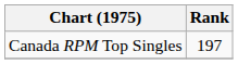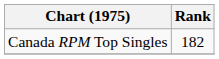 <table class="wikitable">
 <tr>
 <th align="left">Chart (1975)</th>
 <th style="text-align:center;">Rank</th>
 </tr>
 <tr>
 <td>Canada <em>RPM</em> Top Singles </td>
-<td style="text-align:center;">197</td>
+<td style="text-align:center;">182</td>
 </tr>
 <tr>
 </tr>
 </table>
